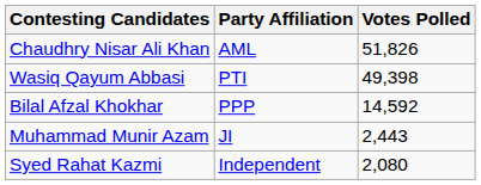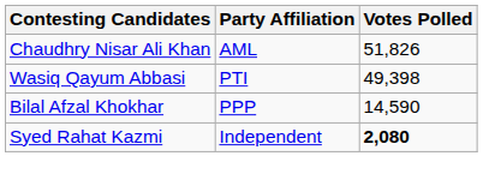 <table class="wikitable sortable">
 <tr>
 <th>Contesting Candidates</th>
 <th>Party Affiliation</th>
 <th>Votes Polled</th>
 </tr>
 <tr>
 <td><a href='#'>Chaudhry Nisar Ali Khan</a></td>
 <td><a href='#'>AML</a></td>
 <td>51,826</td>
 </tr>
 <tr>
 <td><a href='#'>Wasiq Qayum Abbasi</a></td>
 <td><a href='#'>PTI</a></td>
 <td>49,398</td>
 </tr>
 <tr>
 <td><a href='#'>Bilal Afzal Khokhar</a></td>
 <td><a href='#'>PPP</a></td>
-<td>14,592</td>
-</tr>
-<tr>
-<td><a href='#'>Muhammad Munir Azam</a></td>
-<td><a href='#'>JI</a></td>
-<td>2,443</td>
+<td>14,590</td>
 </tr>
 <tr>
 <td><a href='#'>Syed Rahat Kazmi</a></td>
 <td><a href='#'>Independent</a></td>
-<td>2,080</td>
+<td><strong>2,080</strong></td>
 </tr>
 </table>
